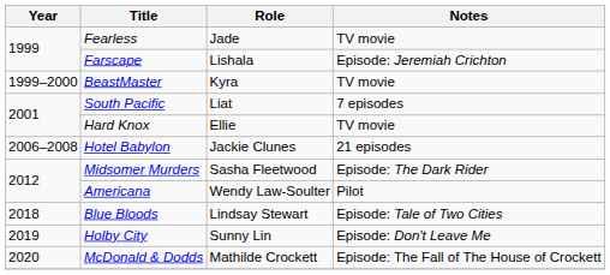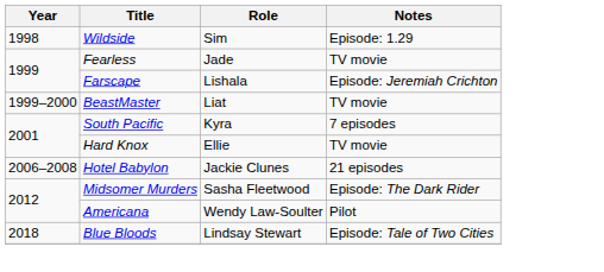 <table class="wikitable">
 <tr>
 <th>Year</th>
 <th>Title</th>
 <th>Role</th>
 <th>Notes</th>
+</tr>
+<tr>
+<td>1998</td>
+<td><em><a href='#'>Wildside</a></em></td>
+<td>Sim</td>
+<td>Episode: 1.29</td>
 </tr>
 <tr>
 <td rowspan=2>1999</td>
 <td><em>Fearless</em></td>
 <td>Jade</td>
 <td>TV movie</td>
 </tr>
 <tr>
 <td><em><a href='#'>Farscape</a></em></td>
 <td>Lishala</td>
 <td>Episode: <em>Jeremiah Crichton</em></td>
 </tr>
 <tr>
 <td>1999–2000</td>
 <td><em><a href='#'>BeastMaster</a></em></td>
-<td>Kyra</td>
+<td>Liat</td>
 <td>TV movie</td>
 </tr>
 <tr>
 <td rowspan=2>2001</td>
 <td><em><a href='#'>South Pacific</a></em></td>
-<td>Liat</td>
+<td>Kyra</td>
 <td>7 episodes</td>
 </tr>
 <tr>
 <td><em>Hard Knox</em></td>
 <td>Ellie</td>
 <td>TV movie</td>
 </tr>
 <tr>
 <td>2006–2008</td>
 <td><em><a href='#'>Hotel Babylon</a></em></td>
 <td>Jackie Clunes</td>
 <td>21 episodes</td>
 </tr>
 <tr>
 <td rowspan=2>2012</td>
 <td><em><a href='#'>Midsomer Murders</a></em></td>
 <td>Sasha Fleetwood</td>
 <td>Episode: <em>The Dark Rider</em></td>
 </tr>
 <tr>
 <td><em><a href='#'>Americana</a></em></td>
 <td>Wendy Law-Soulter</td>
 <td>Pilot</td>
 </tr>
 <tr>
 <td>2018</td>
 <td><em><a href='#'>Blue Bloods</a></em></td>
 <td>Lindsay Stewart</td>
 <td>Episode:  <em>Tale of Two Cities</em></td>
 </tr>
 <tr>
-<td>2019</td>
-<td><em><a href='#'>Holby City</a></em></td>
-<td>Sunny Lin</td>
-<td>Episode:  <em>Don't Leave Me</em></td>
-</tr>
-<tr>
-<td>2020</td>
-<td><em><a href='#'>McDonald & Dodds</a></em></td>
-<td>Mathilde Crockett</td>
-<td>Episode:  The Fall of The House of Crockett</td>
-</tr>
-<tr>
 </tr>
 </table>
